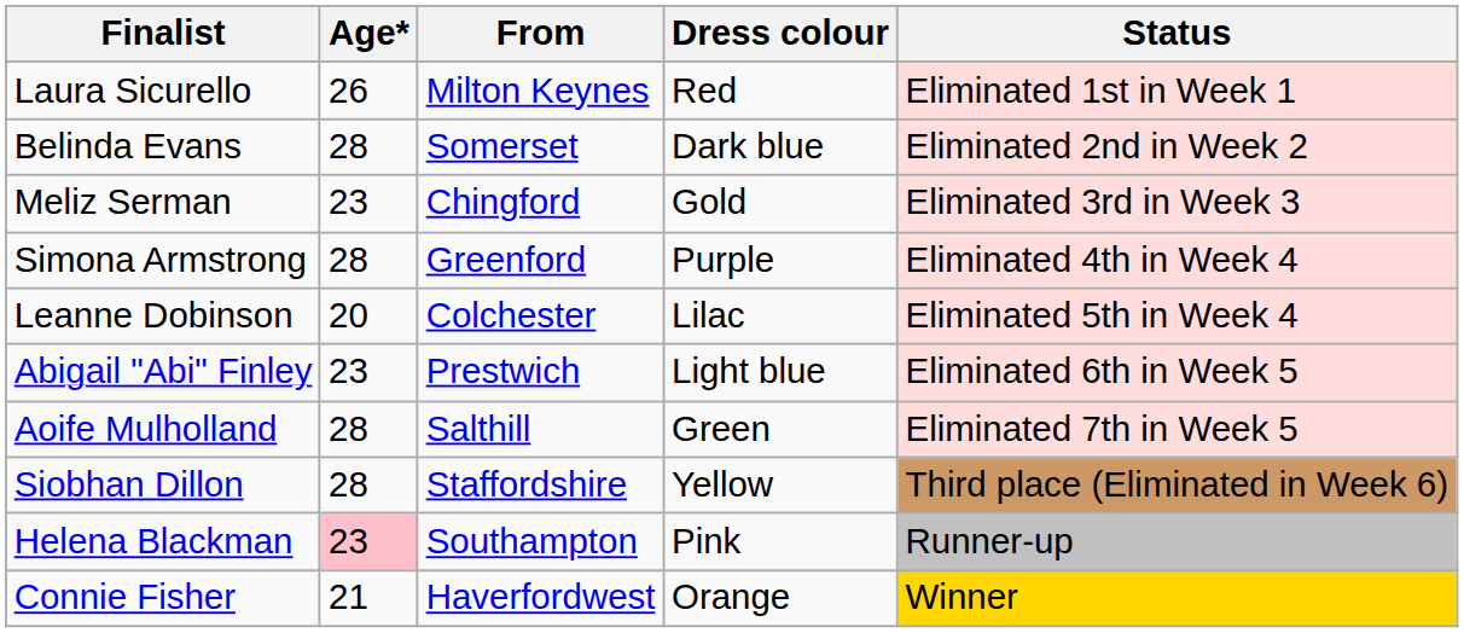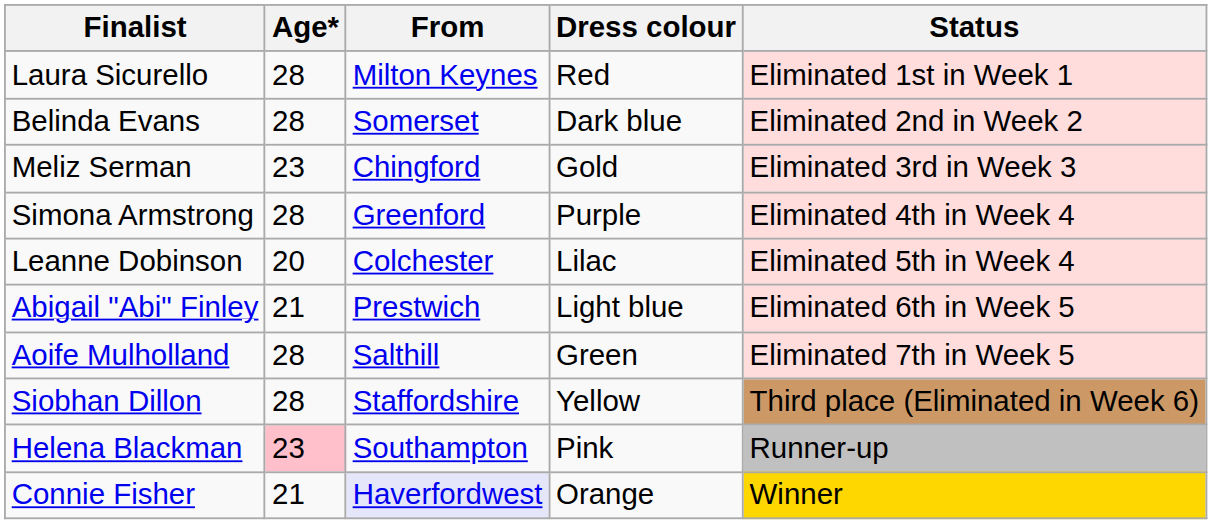 <table class="wikitable">
 <tr>
 <th>Finalist</th>
 <th>Age*</th>
 <th>From</th>
 <th>Dress colour</th>
 <th>Status</th>
 </tr>
 <tr>
 <td>Laura Sicurello</td>
-<td>26</td>
+<td>28</td>
 <td><a href='#'>Milton Keynes</a></td>
 <td>Red</td>
 <td style="background:#ffdddd;">Eliminated 1st in Week 1</td>
 </tr>
 <tr>
 <td>Belinda Evans</td>
 <td>28</td>
 <td><a href='#'>Somerset</a></td>
 <td>Dark blue</td>
 <td style="background:#ffdddd;">Eliminated 2nd in Week 2</td>
 </tr>
 <tr>
 <td>Meliz Serman</td>
 <td>23</td>
 <td><a href='#'>Chingford</a></td>
 <td>Gold</td>
 <td style="background:#ffdddd;">Eliminated 3rd in Week 3</td>
 </tr>
 <tr>
 <td>Simona Armstrong</td>
 <td>28</td>
 <td><a href='#'>Greenford</a></td>
 <td>Purple</td>
 <td style="background:#ffdddd;">Eliminated 4th in Week 4</td>
 </tr>
 <tr>
 <td>Leanne Dobinson</td>
 <td>20</td>
 <td><a href='#'>Colchester</a></td>
 <td>Lilac</td>
 <td style="background:#ffdddd;">Eliminated 5th in Week 4</td>
 </tr>
 <tr>
 <td><a href='#'>Abigail "Abi" Finley</a></td>
-<td>23</td>
+<td>21</td>
 <td><a href='#'>Prestwich</a></td>
 <td>Light blue</td>
 <td style="background:#ffdddd;">Eliminated 6th in Week 5</td>
 </tr>
 <tr>
 <td><a href='#'>Aoife Mulholland</a></td>
 <td>28</td>
 <td><a href='#'>Salthill</a></td>
 <td>Green</td>
 <td style="background:#ffdddd;">Eliminated 7th in Week 5</td>
 </tr>
 <tr>
 <td><a href='#'>Siobhan Dillon</a></td>
 <td>28</td>
 <td><a href='#'>Staffordshire</a></td>
 <td>Yellow</td>
 <td style="background:#c96;">Third place (Eliminated in Week 6)</td>
 </tr>
 <tr>
 <td><a href='#'>Helena Blackman</a></td>
 <td style="background: pink;">23</td>
 <td><a href='#'>Southampton</a></td>
 <td>Pink</td>
 <td style="background:silver;">Runner-up</td>
 </tr>
 <tr>
 <td><a href='#'>Connie Fisher</a></td>
 <td>21</td>
-<td><a href='#'>Haverfordwest</a></td>
+<td style="background: lavender;"><a href='#'>Haverfordwest</a></td>
 <td>Orange</td>
 <td style="background:gold;">Winner</td>
 </tr>
 </table>
